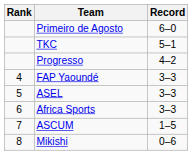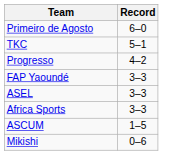 <table class=wikitable style="text-align:center;">
 <tr>
-<th>Rank</th>
 <th width=170>Team</th>
 <th>Record</th>
 </tr>
 <tr>
-<td></td>
 <td align=left> <a href='#'>Primeiro de Agosto</a></td>
 <td>6–0</td>
 </tr>
 <tr>
-<td></td>
 <td align=left> <a href='#'>TKC</a></td>
 <td>5–1</td>
 </tr>
 <tr>
-<td></td>
 <td align=left> <a href='#'>Progresso</a></td>
 <td>4–2</td>
 </tr>
 <tr>
-<td>4</td>
 <td align=left> <a href='#'>FAP Yaoundé</a></td>
 <td>3–3</td>
 </tr>
 <tr>
-<td>5</td>
 <td align=left> <a href='#'>ASEL</a></td>
 <td>3–3</td>
 </tr>
 <tr>
-<td>6</td>
 <td align=left> <a href='#'>Africa Sports</a></td>
 <td>3–3</td>
 </tr>
 <tr>
-<td>7</td>
 <td align=left> <a href='#'>ASCUM</a></td>
 <td>1–5</td>
 </tr>
 <tr>
-<td>8</td>
 <td align=left> <a href='#'>Mikishi</a></td>
 <td>0–6</td>
 </tr>
 </table>
